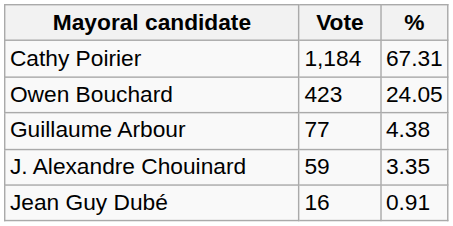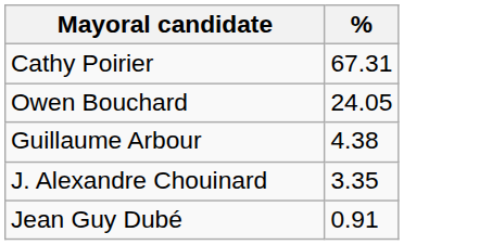 <table class="wikitable">
 <tr>
 <th bgcolor="#DDDDFF" width="200px">Mayoral candidate</th>
-<th bgcolor="#DDDDFF" width="50px">Vote</th>
 <th bgcolor="#DDDDFF" width="30px">%</th>
 </tr>
 <tr>
 <td>Cathy Poirier</td>
-<td>1,184</td>
 <td>67.31</td>
 </tr>
 <tr>
 <td>Owen Bouchard</td>
-<td>423</td>
 <td>24.05</td>
 </tr>
 <tr>
 <td>Guillaume Arbour</td>
-<td>77</td>
 <td>4.38</td>
 </tr>
 <tr>
 <td>J. Alexandre Chouinard</td>
-<td>59</td>
 <td>3.35</td>
 </tr>
 <tr>
 <td>Jean Guy Dubé</td>
-<td>16</td>
 <td>0.91</td>
 </tr>
 </table>
